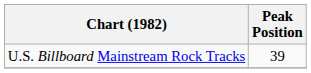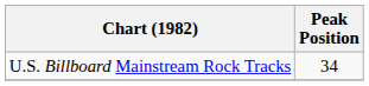 <table class="wikitable">
 <tr>
 <th>Chart (1982)</th>
 <th>Peak<br>Position</th>
 </tr>
 <tr>
 <td align="left">U.S. <em>Billboard</em> <a href='#'>Mainstream Rock Tracks</a></td>
-<td align="center">39</td>
+<td align="center">34</td>
 </tr>
 <tr>
 </tr>
 </table>
